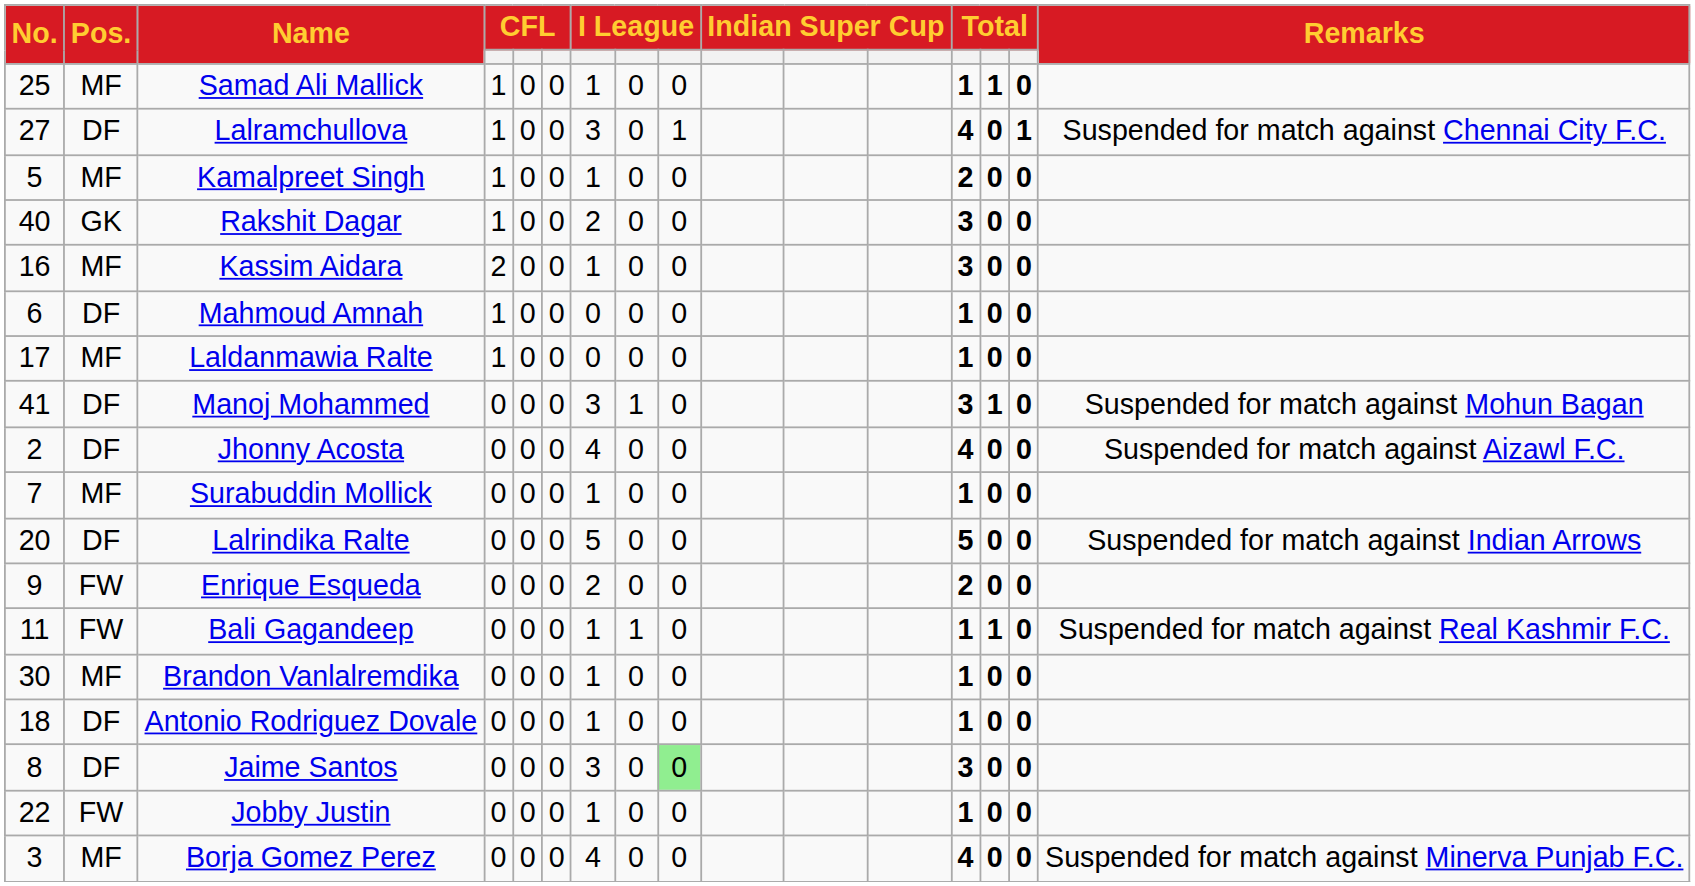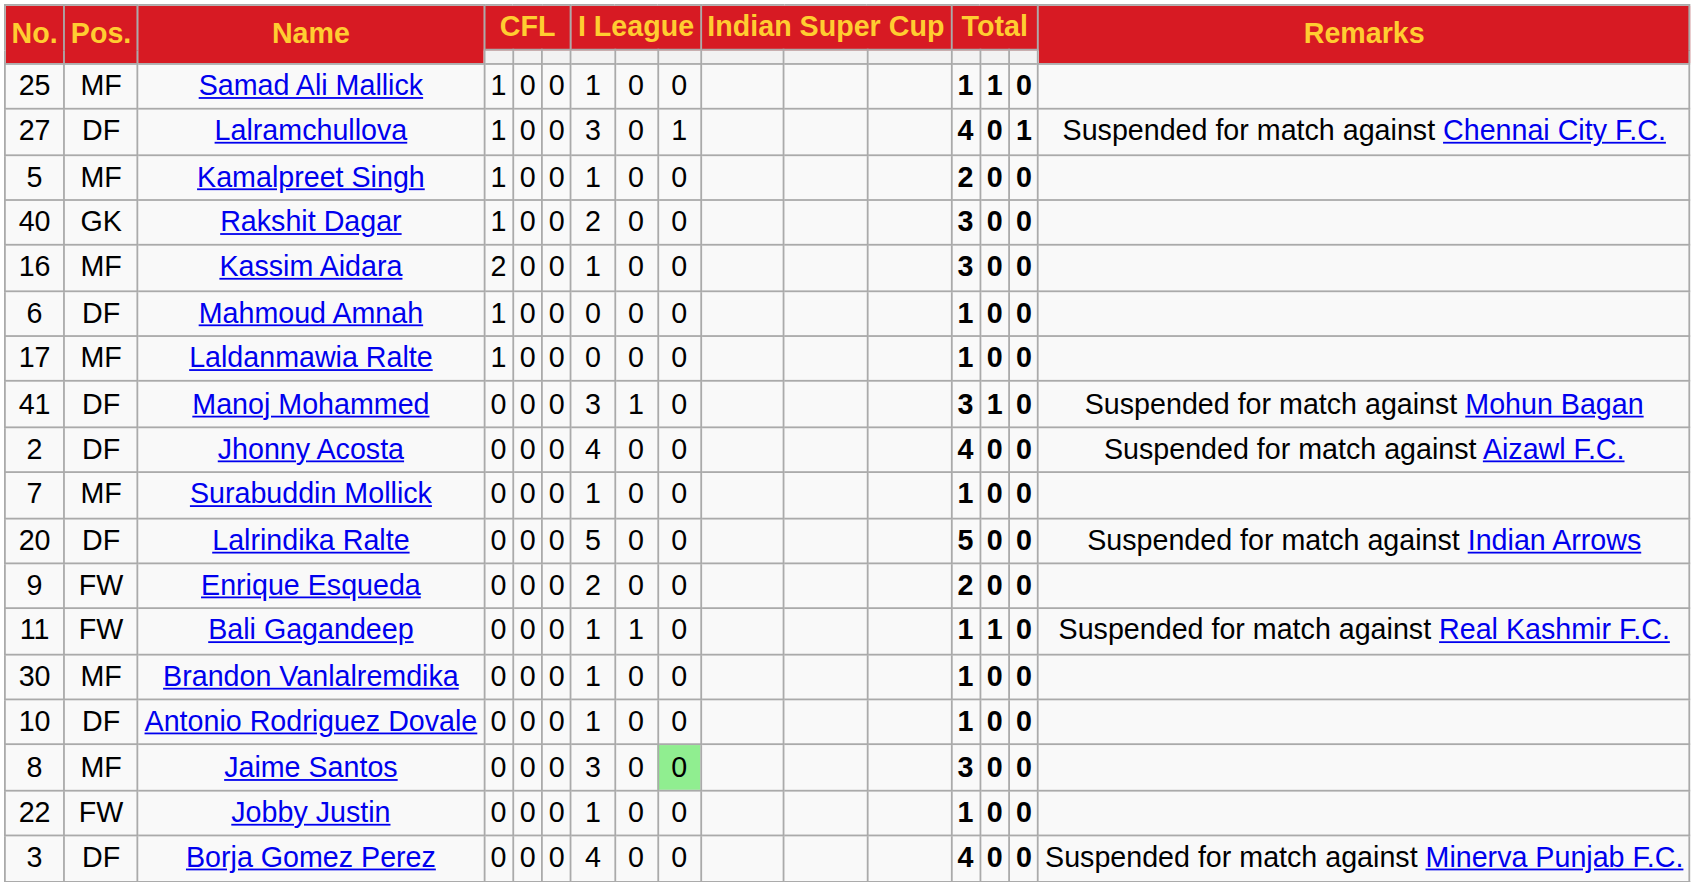 <table class="wikitable sortable" style="text-align: center;">
 <tr>
 <th style="background:#d71a23; color:#ffcd31; text-align:center;" rowspan="2">No.</th>
 <th style="background:#d71a23; color:#ffcd31; text-align:center;" rowspan="2">Pos.</th>
 <th style="background:#d71a23; color:#ffcd31; text-align:center;" rowspan="2">Name</th>
 <th style="background:#d71a23; color:#ffcd31; text-align:center;" colspan="3">CFL</th>
 <th style="background:#d71a23; color:#ffcd31; text-align:center;" colspan="3">I League</th>
 <th style="background:#d71a23; color:#ffcd31; text-align:center;" colspan="3">Indian Super Cup</th>
 <th style="background:#d71a23; color:#ffcd31; text-align:center;" colspan="3">Total</th>
 <th style="background:#d71a23; color:#ffcd31; text-align:center;" rowspan="2">Remarks</th>
 </tr>
 <tr>
 <th></th>
 <th></th>
 <th></th>
 <th></th>
 <th></th>
 <th></th>
 <th></th>
 <th></th>
 <th></th>
 <th></th>
 <th></th>
 <th></th>
 </tr>
 <tr>
 <td>25</td>
 <td>MF</td>
 <td><a href='#'>Samad Ali Mallick</a></td>
 <td>1</td>
 <td>0</td>
 <td>0</td>
 <td>1</td>
 <td>0</td>
 <td>0</td>
 <td></td>
 <td></td>
 <td></td>
 <td><strong>1</strong></td>
 <td><strong>1</strong></td>
 <td><strong>0</strong></td>
 <td></td>
 </tr>
 <tr>
 <td>27</td>
 <td>DF</td>
 <td><a href='#'>Lalramchullova</a></td>
 <td>1</td>
 <td>0</td>
 <td>0</td>
 <td>3</td>
 <td>0</td>
 <td>1</td>
 <td></td>
 <td></td>
 <td></td>
 <td><strong>4</strong></td>
 <td><strong>0</strong></td>
 <td><strong>1</strong></td>
 <td>Suspended for match against <a href='#'>Chennai City F.C.</a></td>
 </tr>
 <tr>
 <td>5</td>
 <td>MF</td>
 <td><a href='#'>Kamalpreet Singh</a></td>
 <td>1</td>
 <td>0</td>
 <td>0</td>
 <td>1</td>
 <td>0</td>
 <td>0</td>
 <td></td>
 <td></td>
 <td></td>
 <td><strong>2</strong></td>
 <td><strong>0</strong></td>
 <td><strong>0</strong></td>
 <td></td>
 </tr>
 <tr>
 <td>40</td>
 <td>GK</td>
 <td><a href='#'>Rakshit Dagar</a></td>
 <td>1</td>
 <td>0</td>
 <td>0</td>
 <td>2</td>
 <td>0</td>
 <td>0</td>
 <td></td>
 <td></td>
 <td></td>
 <td><strong>3</strong></td>
 <td><strong>0</strong></td>
 <td><strong>0</strong></td>
 <td></td>
 </tr>
 <tr>
 <td>16</td>
 <td>MF</td>
 <td><a href='#'>Kassim Aidara</a></td>
 <td>2</td>
 <td>0</td>
 <td>0</td>
 <td>1</td>
 <td>0</td>
 <td>0</td>
 <td></td>
 <td></td>
 <td></td>
 <td><strong>3</strong></td>
 <td><strong>0</strong></td>
 <td><strong>0</strong></td>
 <td></td>
 </tr>
 <tr>
 <td>6</td>
 <td>DF</td>
 <td><a href='#'>Mahmoud Amnah</a></td>
 <td>1</td>
 <td>0</td>
 <td>0</td>
 <td>0</td>
 <td>0</td>
 <td>0</td>
 <td></td>
 <td></td>
 <td></td>
 <td><strong>1</strong></td>
 <td><strong>0</strong></td>
 <td><strong>0</strong></td>
 <td></td>
 </tr>
 <tr>
 <td>17</td>
 <td>MF</td>
 <td><a href='#'>Laldanmawia Ralte</a></td>
 <td>1</td>
 <td>0</td>
 <td>0</td>
 <td>0</td>
 <td>0</td>
 <td>0</td>
 <td></td>
 <td></td>
 <td></td>
 <td><strong>1</strong></td>
 <td><strong>0</strong></td>
 <td><strong>0</strong></td>
 <td></td>
 </tr>
 <tr>
 <td>41</td>
 <td>DF</td>
 <td><a href='#'>Manoj Mohammed</a></td>
 <td>0</td>
 <td>0</td>
 <td>0</td>
 <td>3</td>
 <td>1</td>
 <td>0</td>
 <td></td>
 <td></td>
 <td></td>
 <td><strong>3</strong></td>
 <td><strong>1</strong></td>
 <td><strong>0</strong></td>
 <td>Suspended for match against <a href='#'>Mohun Bagan</a></td>
 </tr>
 <tr>
 <td>2</td>
 <td>DF</td>
 <td><a href='#'>Jhonny Acosta</a></td>
 <td>0</td>
 <td>0</td>
 <td>0</td>
 <td>4</td>
 <td>0</td>
 <td>0</td>
 <td></td>
 <td></td>
 <td></td>
 <td><strong>4</strong></td>
 <td><strong>0</strong></td>
 <td><strong>0</strong></td>
 <td>Suspended for match against <a href='#'>Aizawl F.C.</a></td>
 </tr>
 <tr>
 <td>7</td>
 <td>MF</td>
 <td><a href='#'>Surabuddin Mollick</a></td>
 <td>0</td>
 <td>0</td>
 <td>0</td>
 <td>1</td>
 <td>0</td>
 <td>0</td>
 <td></td>
 <td></td>
 <td></td>
 <td><strong>1</strong></td>
 <td><strong>0</strong></td>
 <td><strong>0</strong></td>
 <td></td>
 </tr>
 <tr>
 <td>20</td>
 <td>DF</td>
 <td><a href='#'>Lalrindika Ralte</a></td>
 <td>0</td>
 <td>0</td>
 <td>0</td>
 <td>5</td>
 <td>0</td>
 <td>0</td>
 <td></td>
 <td></td>
 <td></td>
 <td><strong>5</strong></td>
 <td><strong>0</strong></td>
 <td><strong>0</strong></td>
 <td>Suspended for match against <a href='#'>Indian Arrows</a></td>
 </tr>
 <tr>
 <td>9</td>
 <td>FW</td>
 <td><a href='#'>Enrique Esqueda</a></td>
 <td>0</td>
 <td>0</td>
 <td>0</td>
 <td>2</td>
 <td>0</td>
 <td>0</td>
 <td></td>
 <td></td>
 <td></td>
 <td><strong>2</strong></td>
 <td><strong>0</strong></td>
 <td><strong>0</strong></td>
 <td></td>
 </tr>
 <tr>
 <td>11</td>
 <td>FW</td>
 <td><a href='#'>Bali Gagandeep</a></td>
 <td>0</td>
 <td>0</td>
 <td>0</td>
 <td>1</td>
 <td>1</td>
 <td>0</td>
 <td></td>
 <td></td>
 <td></td>
 <td><strong>1</strong></td>
 <td><strong>1</strong></td>
 <td><strong>0</strong></td>
 <td>Suspended for match against <a href='#'>Real Kashmir F.C.</a></td>
 </tr>
 <tr>
 <td>30</td>
 <td>MF</td>
 <td><a href='#'>Brandon Vanlalremdika</a></td>
 <td>0</td>
 <td>0</td>
 <td>0</td>
 <td>1</td>
 <td>0</td>
 <td>0</td>
 <td></td>
 <td></td>
 <td></td>
 <td><strong>1</strong></td>
 <td><strong>0</strong></td>
 <td><strong>0</strong></td>
 <td></td>
 </tr>
 <tr>
-<td>18</td>
+<td>10</td>
 <td>DF</td>
 <td><a href='#'>Antonio Rodriguez Dovale</a></td>
 <td>0</td>
 <td>0</td>
 <td>0</td>
 <td>1</td>
 <td>0</td>
 <td>0</td>
 <td></td>
 <td></td>
 <td></td>
 <td><strong>1</strong></td>
 <td><strong>0</strong></td>
 <td><strong>0</strong></td>
 <td></td>
 </tr>
 <tr>
 <td>8</td>
-<td>DF</td>
+<td>MF</td>
 <td><a href='#'>Jaime Santos</a></td>
 <td>0</td>
 <td>0</td>
 <td>0</td>
 <td>3</td>
 <td>0</td>
 <td style="background: lightgreen;">0</td>
 <td></td>
 <td></td>
 <td></td>
 <td><strong>3</strong></td>
 <td><strong>0</strong></td>
 <td><strong>0</strong></td>
 <td></td>
 </tr>
 <tr>
 <td>22</td>
 <td>FW</td>
 <td><a href='#'>Jobby Justin</a></td>
 <td>0</td>
 <td>0</td>
 <td>0</td>
 <td>1</td>
 <td>0</td>
 <td>0</td>
 <td></td>
 <td></td>
 <td></td>
 <td><strong>1</strong></td>
 <td><strong>0</strong></td>
 <td><strong>0</strong></td>
 <td></td>
 </tr>
 <tr>
 <td>3</td>
-<td>MF</td>
+<td>DF</td>
 <td><a href='#'>Borja Gomez Perez</a></td>
 <td>0</td>
 <td>0</td>
 <td>0</td>
 <td>4</td>
 <td>0</td>
 <td>0</td>
 <td></td>
 <td></td>
 <td></td>
 <td><strong>4</strong></td>
 <td><strong>0</strong></td>
 <td><strong>0</strong></td>
 <td>Suspended for match against <a href='#'>Minerva Punjab F.C.</a></td>
 </tr>
 <tr>
 </tr>
 </table>
